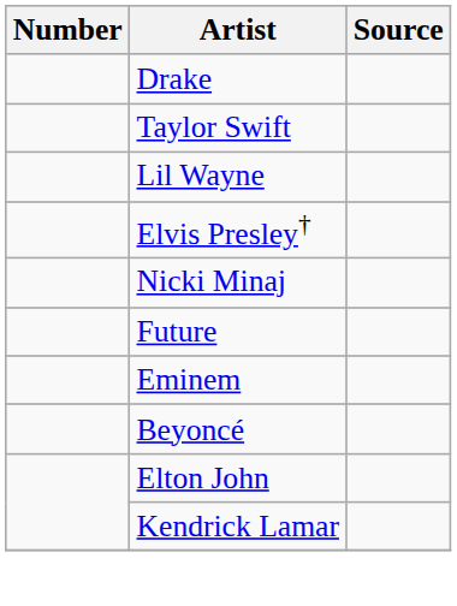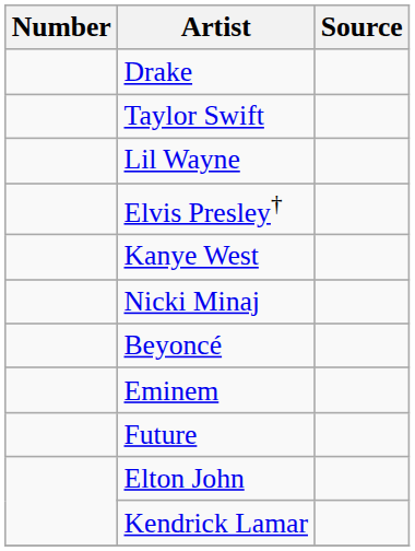 <table class="wikitable">
 <tr>
 <th>Number</th>
 <th>Artist</th>
 <th>Source</th>
 </tr>
 <tr>
 <td></td>
 <td><a href='#'>Drake</a></td>
 <td></td>
 </tr>
 <tr>
 <td></td>
 <td><a href='#'>Taylor Swift</a></td>
 <td></td>
 </tr>
 <tr>
 <td></td>
 <td><a href='#'>Lil Wayne</a></td>
 <td> </td>
 </tr>
 <tr>
 <td></td>
 <td><a href='#'>Elvis Presley</a><sup>†</sup></td>
 <td></td>
 </tr>
 <tr>
 <td></td>
+<td><a href='#'>Kanye West</a></td>
+<td> </td>
+</tr>
+<tr>
+<td></td>
 <td><a href='#'>Nicki Minaj</a></td>
 <td> </td>
 </tr>
 <tr>
 <td></td>
-<td><a href='#'>Future</a></td>
+<td><a href='#'>Beyoncé</a></td>
 <td></td>
 </tr>
 <tr>
 <td></td>
 <td><a href='#'>Eminem</a></td>
 <td> </td>
 </tr>
 <tr>
 <td></td>
-<td><a href='#'>Beyoncé</a></td>
+<td><a href='#'>Future</a></td>
 <td></td>
 </tr>
 <tr>
 <td rowspan="2"></td>
 <td><a href='#'>Elton John</a></td>
 <td> </td>
 </tr>
 <tr>
 <td><a href='#'>Kendrick Lamar</a></td>
 <td></td>
 </tr>
 <tr>
 </tr>
 </table>
